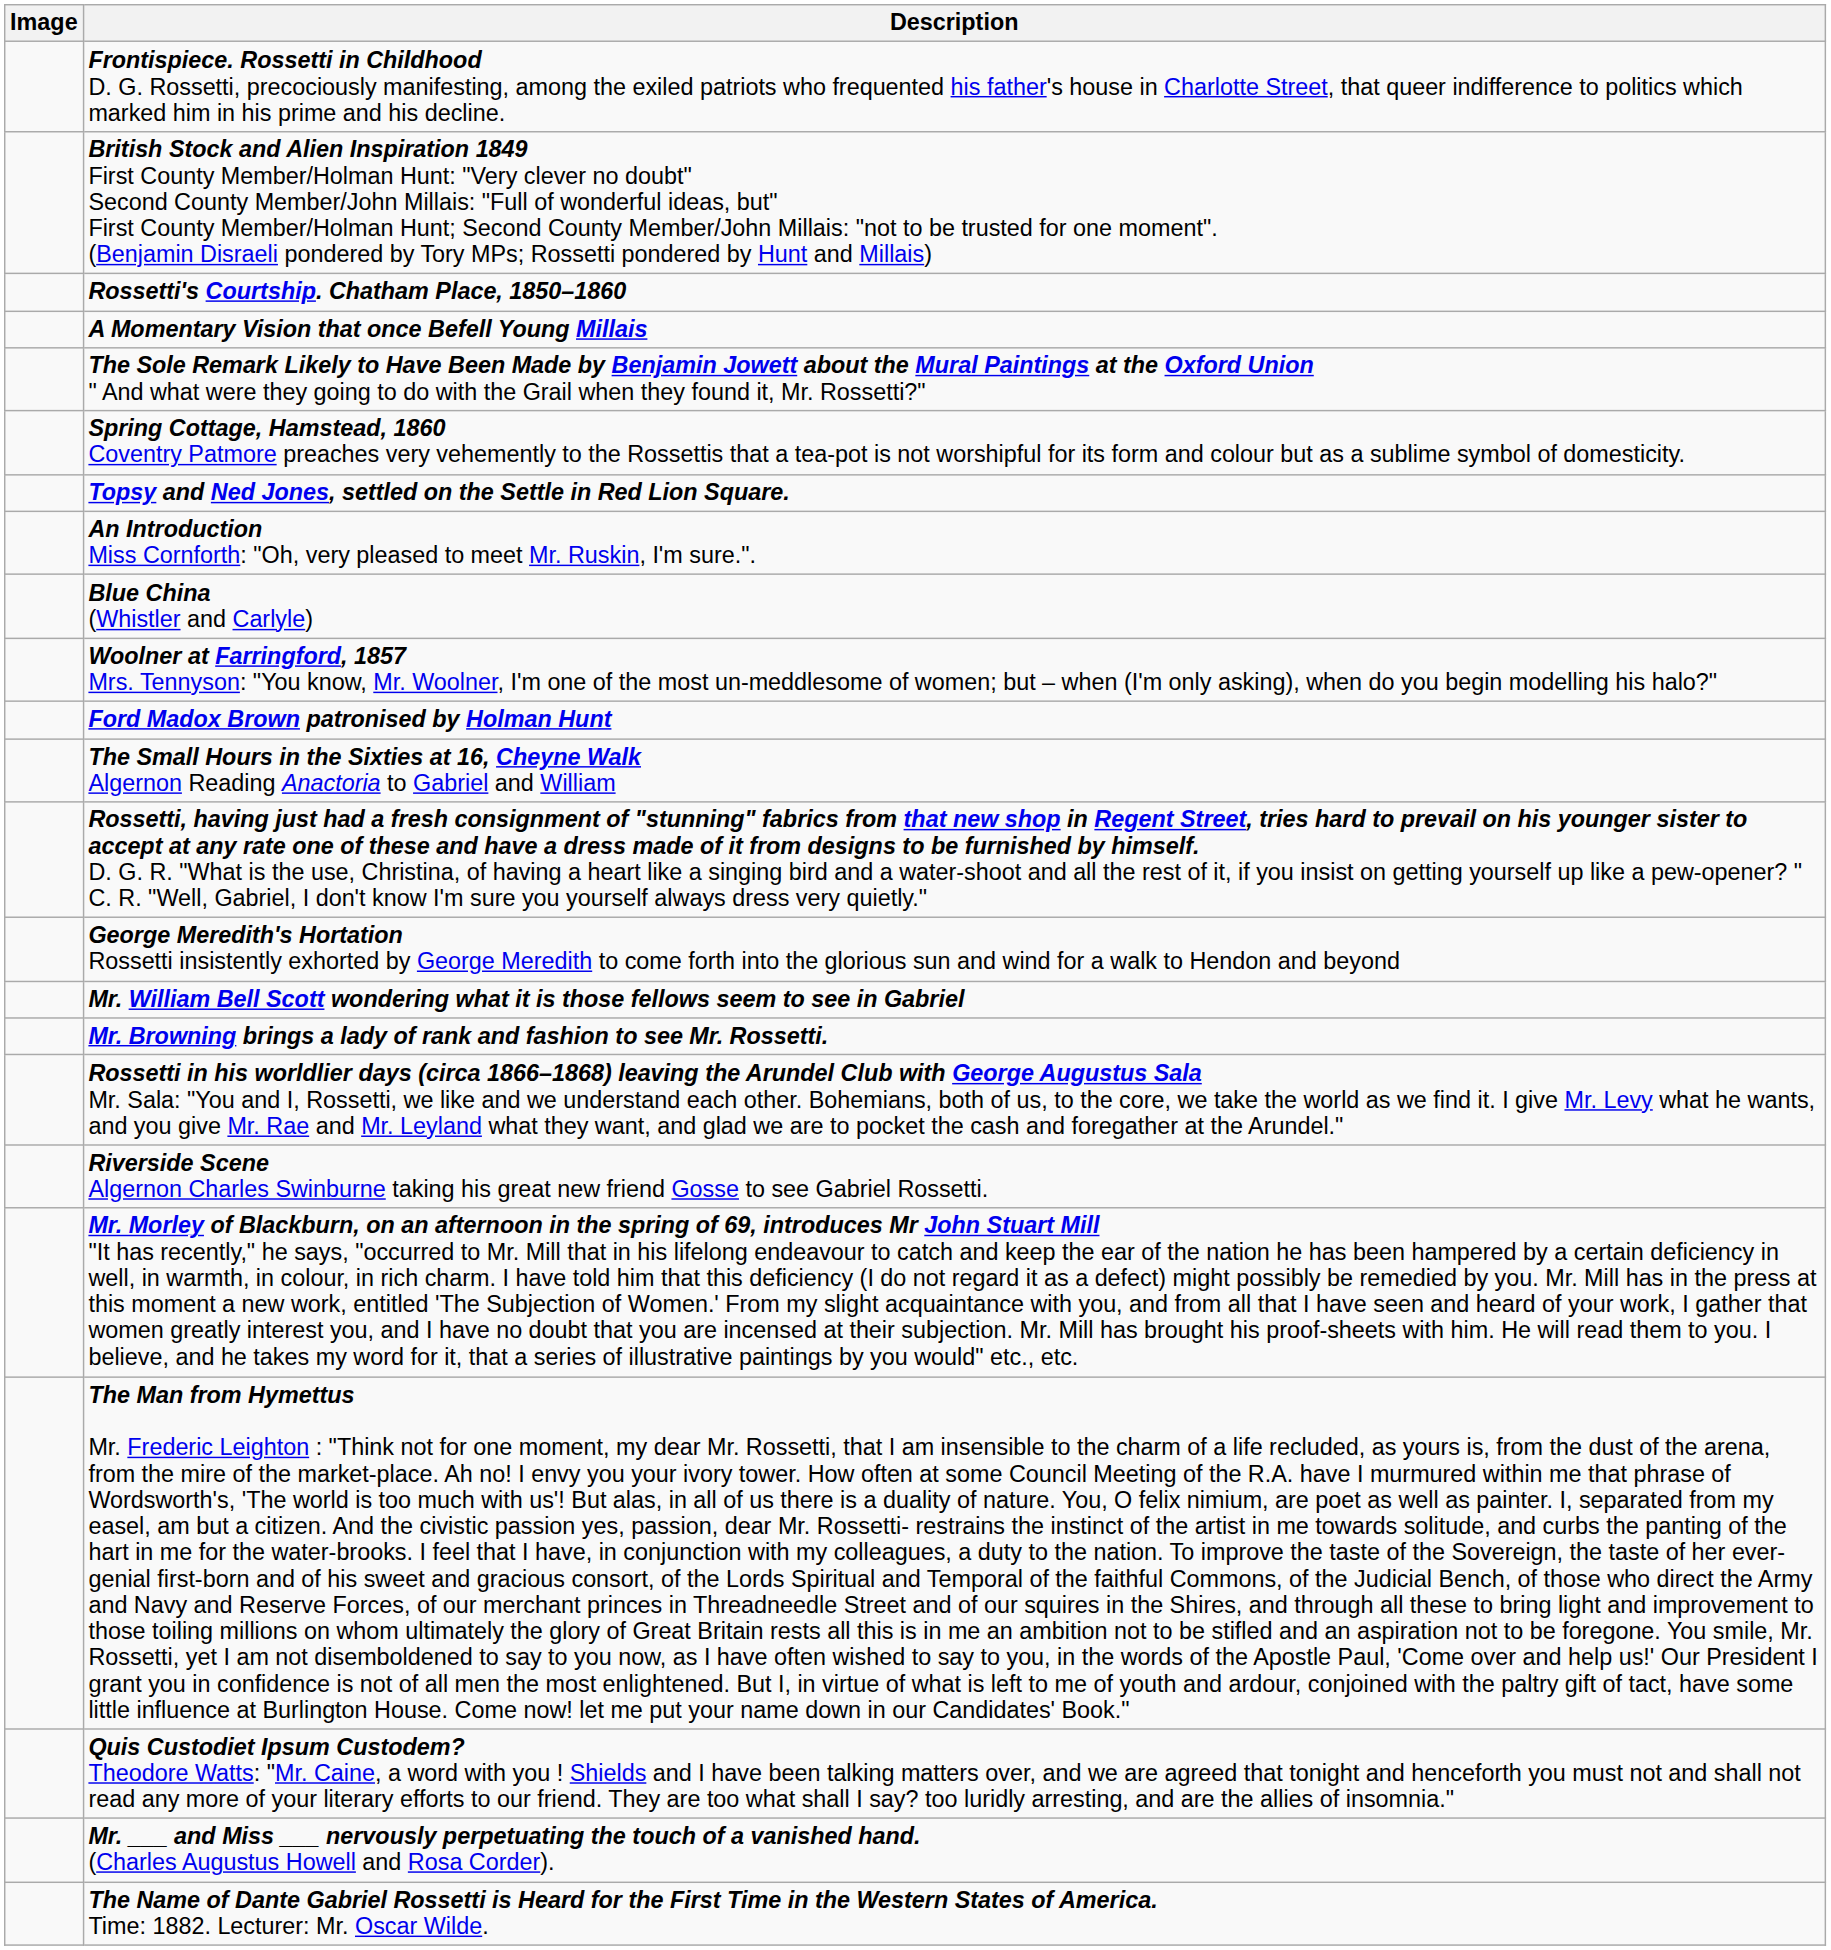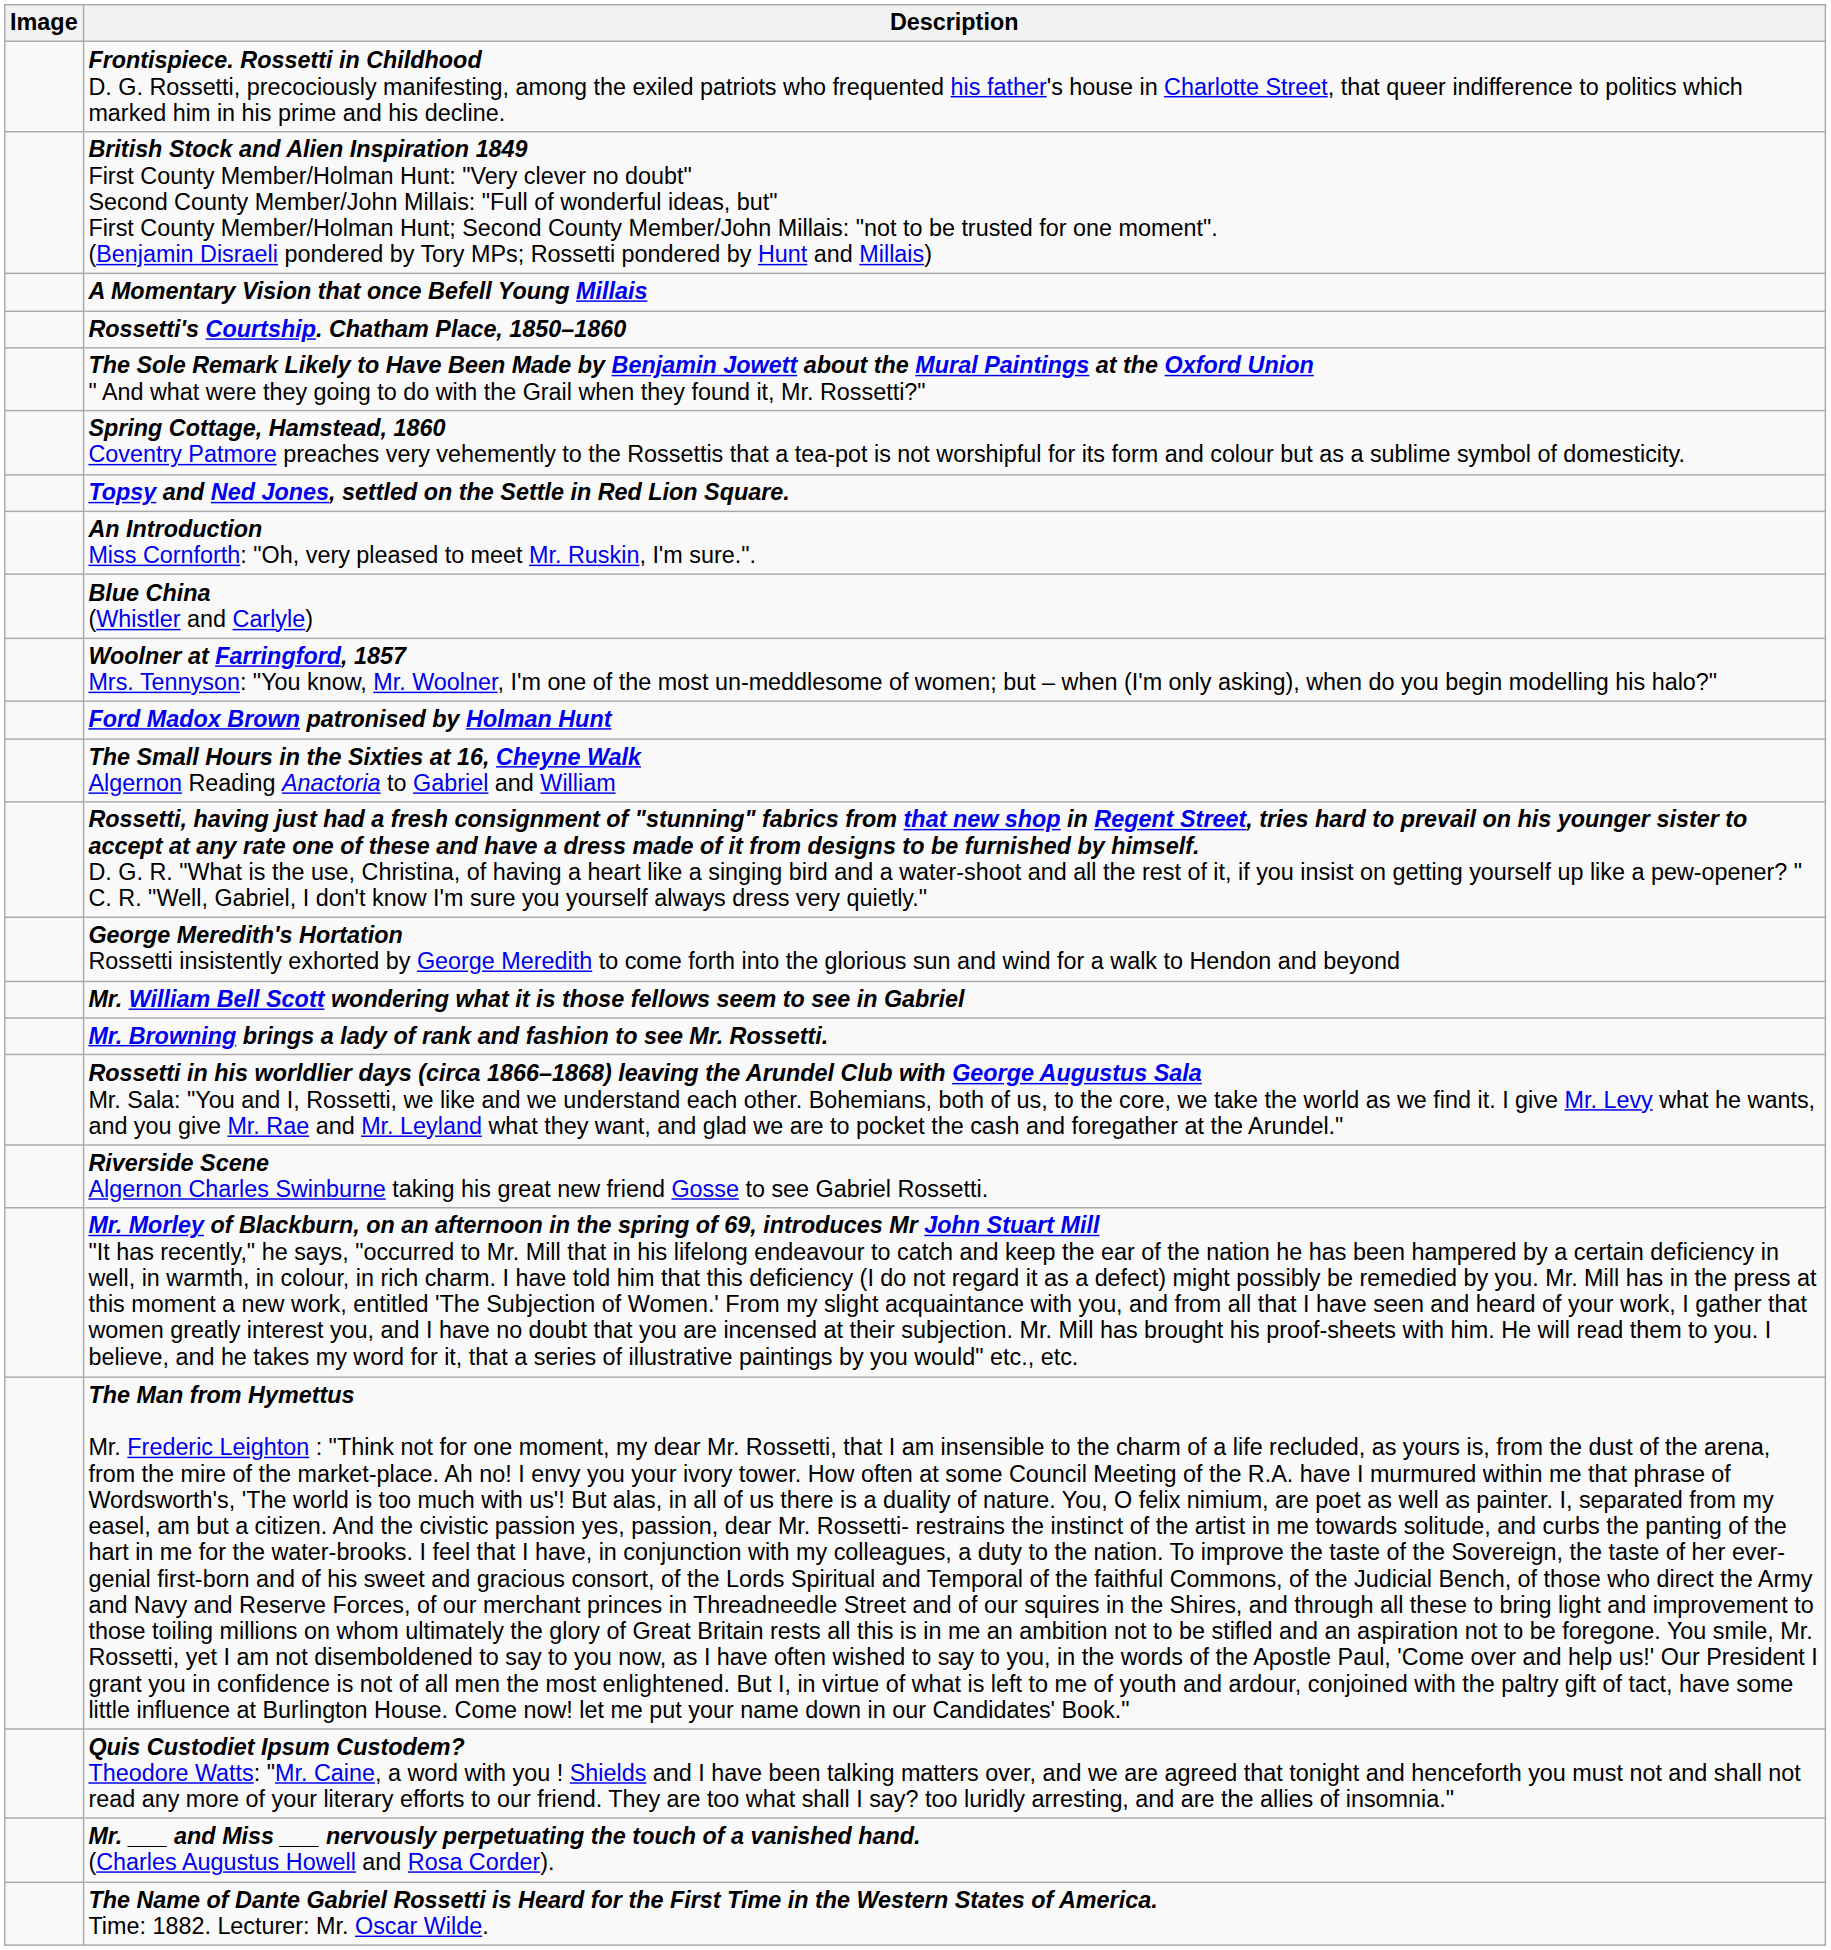 <table class="wikitable">
 <tr>
 <th>Image</th>
 <th>Description</th>
 </tr>
 <tr valign="top">
 <td></td>
 <td><strong><em>Frontispiece. Rossetti in Childhood</em></strong> <br>D. G. Rossetti, precociously manifesting, among the exiled patriots who frequented <a href='#'>his father</a>'s house in <a href='#'>Charlotte Street</a>, that queer indifference to politics which marked him in his prime and his decline.</td>
 </tr>
 <tr valign="top">
 <td></td>
 <td><strong><em>British Stock and Alien Inspiration 1849</em></strong><br>First County Member/Holman Hunt: "Very clever no doubt"<br>Second County Member/John Millais: "Full of wonderful ideas, but"<br>First County Member/Holman Hunt; Second County Member/John Millais: "not to be trusted for one moment".<br>(<a href='#'>Benjamin Disraeli</a> pondered by Tory MPs; Rossetti pondered by <a href='#'>Hunt</a> and <a href='#'>Millais</a>)</td>
 </tr>
 <tr valign="top">
 <td></td>
-<td><strong><em>Rossetti's <a href='#'>Courtship</a>. Chatham Place, 1850–1860</em></strong></td>
+<td><strong><em>A Momentary Vision that once Befell Young <a href='#'>Millais</a></em></strong></td>
 </tr>
 <tr valign="top">
 <td></td>
-<td><strong><em>A Momentary Vision that once Befell Young <a href='#'>Millais</a></em></strong></td>
+<td><strong><em>Rossetti's <a href='#'>Courtship</a>. Chatham Place, 1850–1860</em></strong></td>
 </tr>
 <tr valign="top">
 <td></td>
 <td><strong><em>The Sole Remark Likely to Have Been Made by <a href='#'>Benjamin Jowett</a> about the <a href='#'>Mural Paintings</a> at the <a href='#'>Oxford Union</a></em></strong><br>" And what were they going to do with the Grail when they found it, Mr. Rossetti?"</td>
 </tr>
 <tr valign="top">
 <td></td>
 <td><strong><em>Spring Cottage, Hamstead, 1860</em></strong><br><a href='#'>Coventry Patmore</a> preaches very vehemently to the Rossettis that a tea-pot is not worshipful for its form and colour but as a sublime symbol of domesticity.</td>
 </tr>
 <tr valign="top">
 <td></td>
 <td><strong><em><a href='#'>Topsy</a> and <a href='#'>Ned Jones</a>, settled on the Settle in Red Lion Square.</em></strong></td>
 </tr>
 <tr valign="top">
 <td></td>
 <td><strong><em>An Introduction</em></strong><br><a href='#'>Miss Cornforth</a>: "Oh, very pleased to meet <a href='#'>Mr. Ruskin</a>, I'm sure.".</td>
 </tr>
 <tr valign="top">
 <td></td>
 <td><strong><em>Blue China</em></strong><br>(<a href='#'>Whistler</a> and <a href='#'>Carlyle</a>)</td>
 </tr>
 <tr valign="top">
 <td></td>
 <td><strong><em>Woolner at <a href='#'>Farringford</a>, 1857</em></strong><br><a href='#'>Mrs. Tennyson</a>: "You know, <a href='#'>Mr. Woolner</a>, I'm one of the most un-meddlesome of women; but – when (I'm only asking), when do you begin modelling his halo?"</td>
 </tr>
 <tr valign="top">
 <td></td>
 <td><strong><em><a href='#'>Ford Madox Brown</a> patronised by <a href='#'>Holman Hunt</a></em></strong></td>
 </tr>
 <tr valign="top">
 <td></td>
 <td><strong><em>The Small Hours in the Sixties at 16, <a href='#'>Cheyne Walk</a></em></strong><br><a href='#'>Algernon</a> Reading <em><a href='#'>Anactoria</a></em> to <a href='#'>Gabriel</a> and <a href='#'>William</a></td>
 </tr>
 <tr valign="top">
 <td></td>
 <td><strong><em>Rossetti, having just had a fresh consignment of "stunning" fabrics from <a href='#'>that new shop</a> in <a href='#'>Regent Street</a>, tries hard to prevail on his younger sister to accept at any rate one of these and have a dress made of it from designs to be furnished by himself.</em></strong><br>D. G. R. "What is the use, Christina, of having a heart like a singing bird and a water-shoot and all the rest of it, if you insist on getting yourself up like a pew-opener? "<br>C. R. "Well, Gabriel, I don't know I'm sure you yourself always dress very quietly."</td>
 </tr>
 <tr valign="top">
 <td></td>
 <td><strong><em>George Meredith's Hortation</em></strong><br>Rossetti insistently exhorted by <a href='#'>George Meredith</a> to come forth into the glorious sun and wind for a walk to Hendon and beyond</td>
 </tr>
 <tr valign="top">
 <td></td>
 <td><strong><em>Mr. <a href='#'>William Bell Scott</a> wondering what it is those fellows seem to see in Gabriel</em></strong></td>
 </tr>
 <tr valign="top">
 <td></td>
 <td><strong><em><a href='#'>Mr. Browning</a> brings a lady of rank and fashion to see Mr. Rossetti.</em></strong></td>
 </tr>
 <tr valign="top">
 <td></td>
 <td><strong><em>Rossetti in his worldlier days (circa 1866–1868) leaving the Arundel Club with <a href='#'>George Augustus Sala</a></em></strong><br>Mr. Sala: "You and I, Rossetti, we like and we understand each other. Bohemians, both of us, to the core, we take the world as we find it. I give <a href='#'>Mr. Levy</a> what he wants, and you give <a href='#'>Mr. Rae</a> and <a href='#'>Mr. Leyland</a> what they want, and glad we are to pocket the cash and foregather at the Arundel."</td>
 </tr>
 <tr valign="top">
 <td></td>
 <td><strong><em>Riverside Scene</em></strong><br><a href='#'>Algernon Charles Swinburne</a> taking his great new friend <a href='#'>Gosse</a> to see Gabriel Rossetti.</td>
 </tr>
 <tr valign="top">
 <td></td>
 <td><strong><em><a href='#'>Mr. Morley</a> of Blackburn, on an afternoon in the spring of 69, introduces Mr <a href='#'>John Stuart Mill</a></em></strong><br>"It has recently," he says, "occurred to Mr. Mill that in his lifelong endeavour to catch and keep the ear of the nation he has been hampered by a certain deficiency in well, in warmth, in colour, in rich charm. I have told him that this deficiency (I do not regard it as a defect) might possibly be remedied by you. Mr. Mill has in the press at this moment a new work, entitled 'The Subjection of Women.' From my slight acquaintance with you, and from all that I have seen and heard of your work, I gather that women greatly interest you, and I have no doubt that you are incensed at their subjection. Mr. Mill has brought his proof-sheets with him. He will read them to you. I believe, and he takes my word for it, that a series of illustrative paintings by you would" etc., etc.</td>
 </tr>
 <tr valign="top">
 <td></td>
 <td><strong><em>The Man from Hymettus</em></strong><br><br>Mr. <a href='#'>Frederic Leighton</a> : "Think not for one moment, my dear Mr. Rossetti, that I am insensible to the charm of a life recluded, as yours is, from the dust of the arena, from the mire of the market-place. Ah no! I envy you your ivory tower. How often at some Council Meeting of the R.A. have I murmured within me that phrase of Wordsworth's, 'The world is too much with us'! But alas, in all of us there is a duality of nature. You, O felix nimium, are poet as well as painter. I, separated from my easel, am but a citizen. And the civistic passion yes, passion, dear Mr. Rossetti- restrains the instinct of the artist in me towards solitude, and curbs the panting of the hart in me for the water-brooks. I feel that I have, in conjunction with my colleagues, a duty to the nation. To improve the taste of the Sovereign, the taste of her ever-genial first-born and of his sweet and gracious consort, of the Lords Spiritual and Temporal of the faithful Commons, of the Judicial Bench, of those who direct the Army and Navy and Reserve Forces, of our merchant princes in Threadneedle Street and of our squires in the Shires, and through all these to bring light and improvement to those toiling millions on whom ultimately the glory of Great Britain rests all this is in me an ambition not to be stifled and an aspiration not to be foregone. You smile, Mr. Rossetti, yet I am not disemboldened to say to you now, as I have often wished to say to you, in the words of the Apostle Paul, 'Come over and help us!' Our President I grant you in confidence is not of all men the most enlightened. But I, in virtue of what is left to me of youth and ardour, conjoined with the paltry gift of tact, have some little influence at Burlington House. Come now! let me put your name down in our Candidates' Book."</td>
 </tr>
 <tr valign="top">
 <td></td>
 <td><strong><em>Quis Custodiet Ipsum Custodem?</em></strong><br><a href='#'>Theodore Watts</a>: "<a href='#'>Mr. Caine</a>, a word with you ! <a href='#'>Shields</a> and I have been talking matters over, and we are agreed that tonight and henceforth you must not and shall not read any more of your literary efforts to our friend. They are too what shall I say? too luridly arresting, and are the allies of insomnia."</td>
 </tr>
 <tr valign="top">
 <td></td>
 <td><strong><em>Mr. ___ and Miss ___ nervously perpetuating the touch of a vanished hand.</em></strong><br>(<a href='#'>Charles Augustus Howell</a> and <a href='#'>Rosa Corder</a>).</td>
 </tr>
 <tr valign="top">
 <td></td>
 <td><strong><em>The Name of Dante Gabriel Rossetti is Heard for the First Time in the Western States of America.</em></strong><br>Time: 1882. Lecturer: Mr. <a href='#'>Oscar Wilde</a>.</td>
 </tr>
 </table>
